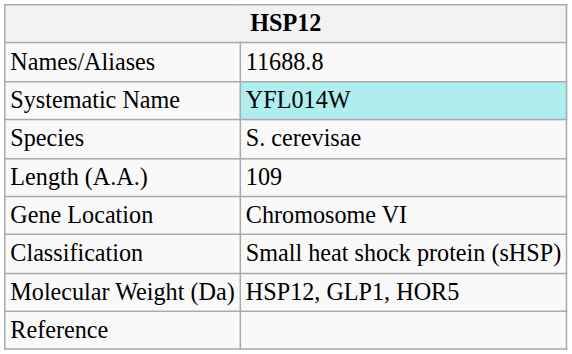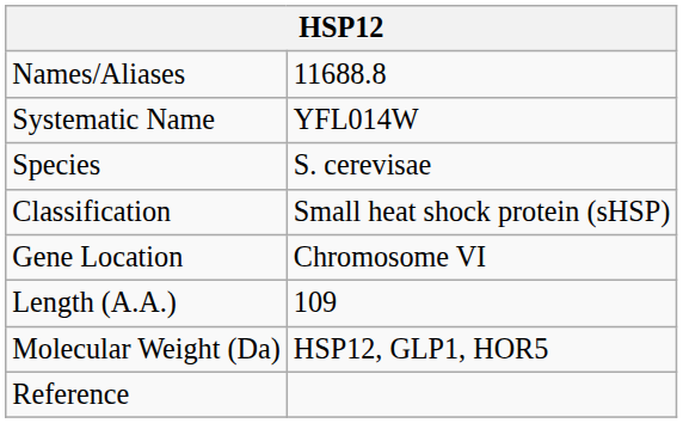 <table class="wikitable floatright">
 <tr>
 <th colspan="2">HSP12</th>
 </tr>
 <tr>
 <td>Names/Aliases</td>
 <td>11688.8</td>
 </tr>
 <tr>
 <td>Systematic Name</td>
-<td style="background: paleturquoise;">YFL014W</td>
+<td>YFL014W</td>
 </tr>
 <tr>
 <td>Species</td>
 <td>S. cerevisae</td>
 </tr>
 <tr>
-<td>Length (A.A.)</td>
-<td>109</td>
+<td>Classification</td>
+<td>Small heat shock protein (sHSP)</td>
 </tr>
 <tr>
 <td>Gene Location</td>
 <td>Chromosome VI</td>
 </tr>
 <tr>
-<td>Classification</td>
-<td>Small heat shock protein (sHSP)</td>
+<td>Length (A.A.)</td>
+<td>109</td>
 </tr>
 <tr>
 <td>Molecular Weight (Da)</td>
 <td>HSP12, GLP1, HOR5</td>
 </tr>
 <tr>
 <td>Reference</td>
 <td></td>
 </tr>
 </table>
